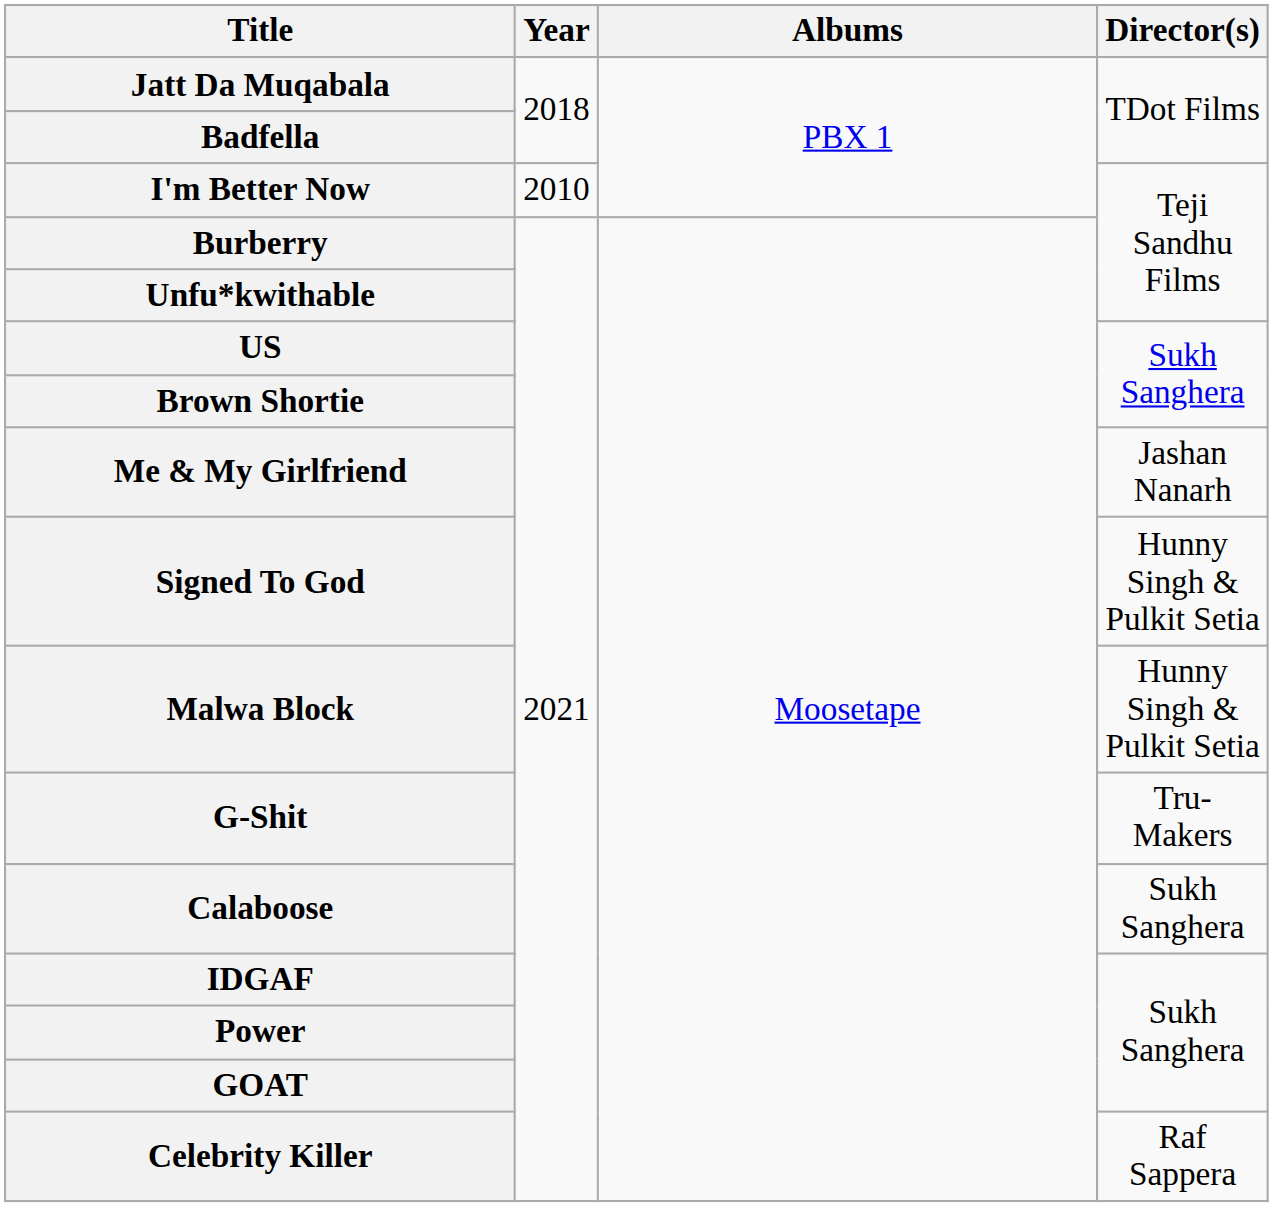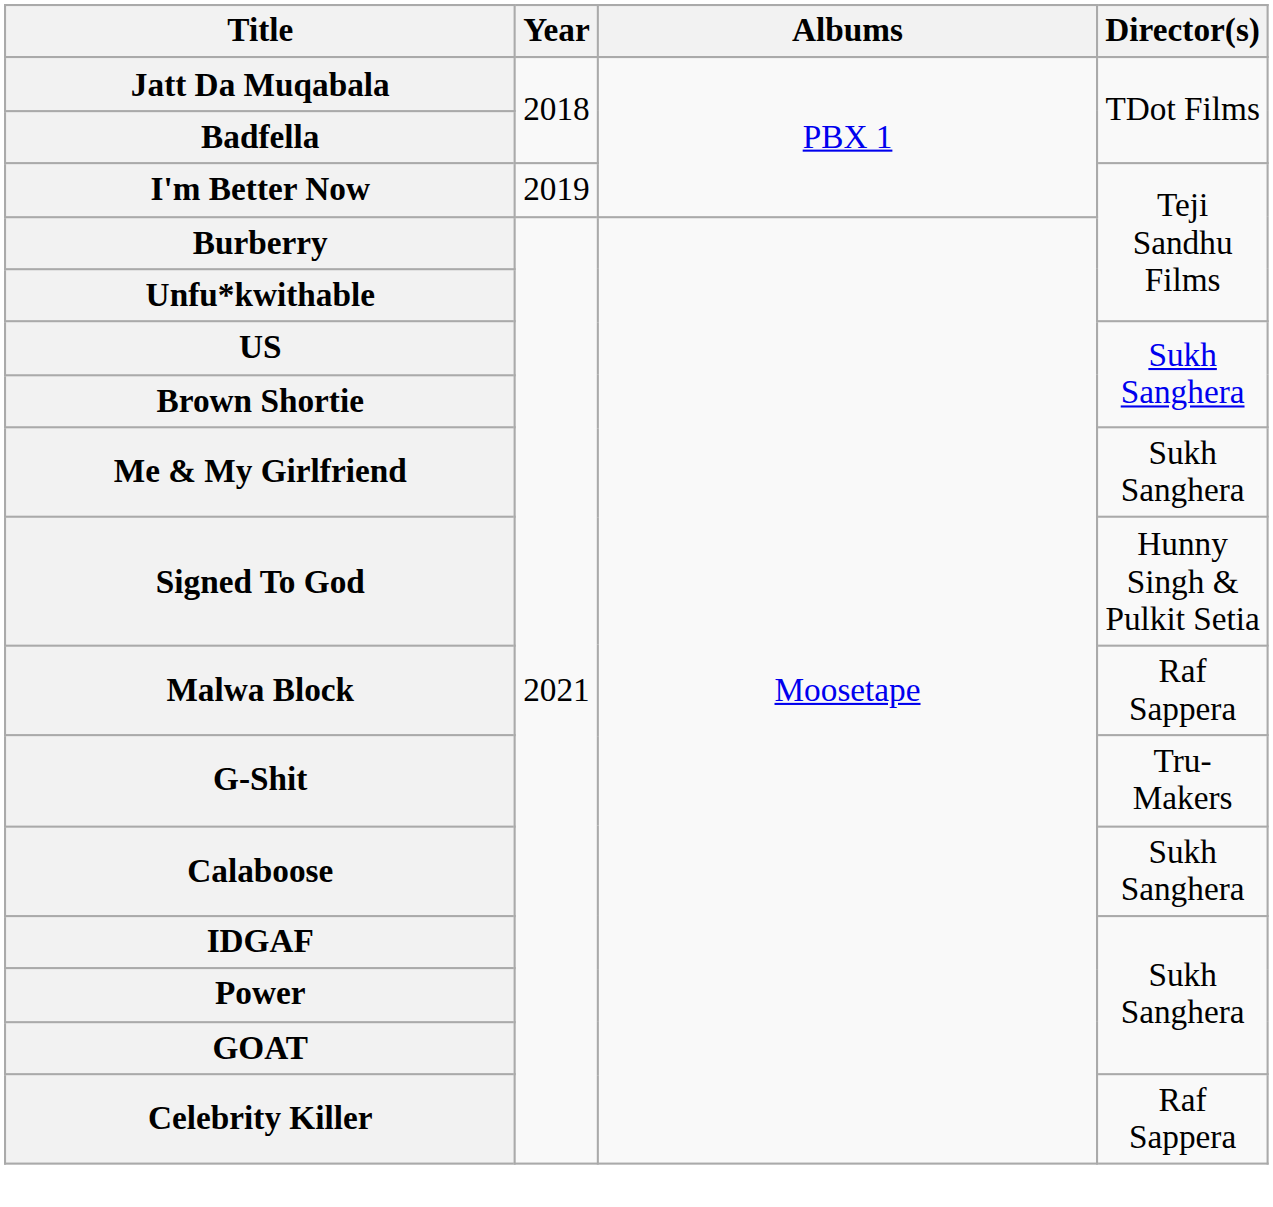 <table class="wikitable plainrowheaders" style="text-align:center;">
 <tr>
 <th scope="col" style="width:16em;">Title</th>
 <th>Year</th>
 <th scope="col" style="width:16em;">Albums</th>
 <th>Director(s)</th>
 </tr>
 <tr>
 <th scope="row">Jatt Da Muqabala</th>
 <td rowspan="2">2018</td>
 <td rowspan="3"><a href='#'>PBX 1</a></td>
 <td rowspan="2">TDot Films</td>
 </tr>
 <tr>
 <th scope="row">Badfella</th>
 </tr>
 <tr>
 <th scope="row">I'm Better Now</th>
-<td>2010</td>
+<td>2019</td>
 <td rowspan="3">Teji Sandhu Films</td>
 </tr>
 <tr>
 <th scope="row">Burberry</th>
 <td rowspan="13">2021</td>
 <td rowspan="13"><a href='#'>Moosetape</a></td>
 </tr>
 <tr>
 <th scope="row">Unfu*kwithable</th>
 </tr>
 <tr>
 <th scope="row">US</th>
 <td rowspan="2"><a href='#'>Sukh Sanghera</a></td>
 </tr>
 <tr>
 <th scope="row">Brown Shortie</th>
 </tr>
 <tr>
 <th scope="row">Me & My Girlfriend</th>
-<td>Jashan Nanarh</td>
+<td>Sukh Sanghera</td>
 </tr>
 <tr>
 <th scope="row">Signed To God</th>
 <td>Hunny Singh & Pulkit Setia</td>
 </tr>
 <tr>
 <th scope="row">Malwa Block</th>
-<td>Hunny Singh & Pulkit Setia</td>
+<td>Raf Sappera</td>
 </tr>
 <tr>
 <th scope="row">G-Shit</th>
 <td>Tru-Makers</td>
 </tr>
 <tr>
 <th scope="row">Calaboose</th>
 <td>Sukh Sanghera</td>
 </tr>
 <tr>
 <th scope="row">IDGAF</th>
 <td rowspan="3">Sukh Sanghera</td>
 </tr>
 <tr>
 <th scope="row">Power</th>
 </tr>
 <tr>
 <th scope="row">GOAT</th>
 </tr>
 <tr>
 <th scope="row">Celebrity Killer</th>
 <td>Raf Sappera</td>
 </tr>
 </table>
